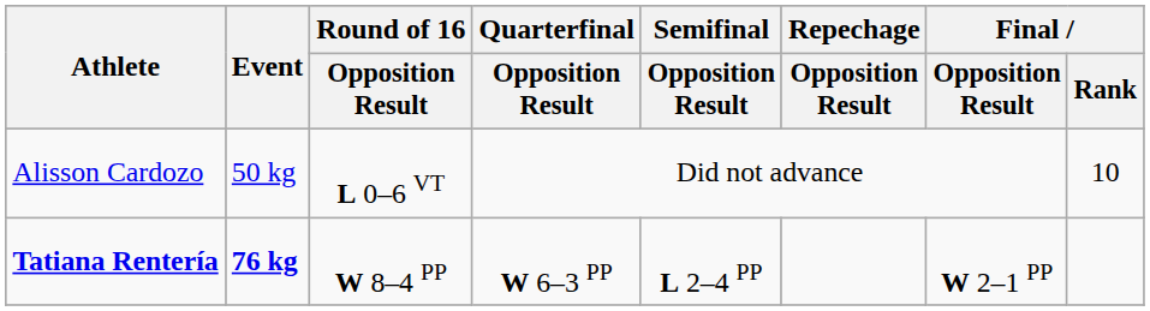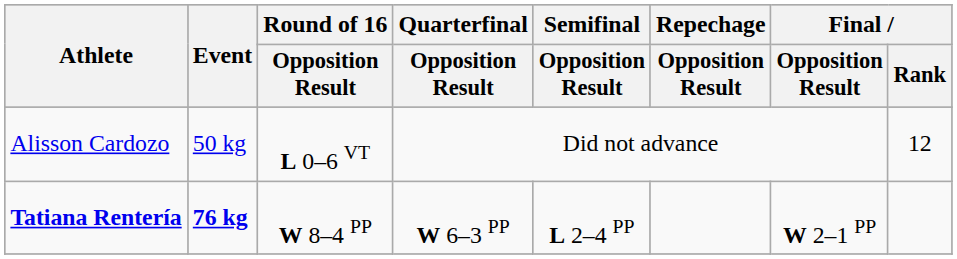 <table class="wikitable" style="font-size:90%">
 <tr>
 <th rowspan=2>Athlete</th>
 <th rowspan=2>Event</th>
 <th>Round of 16</th>
 <th>Quarterfinal</th>
 <th>Semifinal</th>
 <th>Repechage</th>
 <th colspan=2>Final / </th>
 </tr>
 <tr style="font-size: 95%">
 <th>Opposition<br>Result</th>
 <th>Opposition<br>Result</th>
 <th>Opposition<br>Result</th>
 <th>Opposition<br>Result</th>
 <th>Opposition<br>Result</th>
 <th>Rank</th>
 </tr>
 <tr align=center>
 <td align=left><a href='#'>Alisson Cardozo</a></td>
 <td align=left><a href='#'>50 kg</a></td>
 <td><br><strong>L</strong> 0–6 <sup>VT</sup></td>
 <td colspan=4>Did not advance</td>
-<td>10</td>
+<td>12</td>
 </tr>
 <tr align=center>
 <td align=left><strong><a href='#'>Tatiana Rentería</a></strong></td>
 <td align=left><strong><a href='#'>76 kg</a></strong></td>
 <td><br><strong>W</strong> 8–4 <sup>PP</sup></td>
 <td><br><strong>W</strong> 6–3 <sup>PP</sup></td>
 <td><br><strong>L</strong> 2–4 <sup>PP</sup></td>
 <td></td>
 <td><br><strong>W</strong> 2–1 <sup>PP</sup></td>
 <td></td>
 </tr>
 </table>
